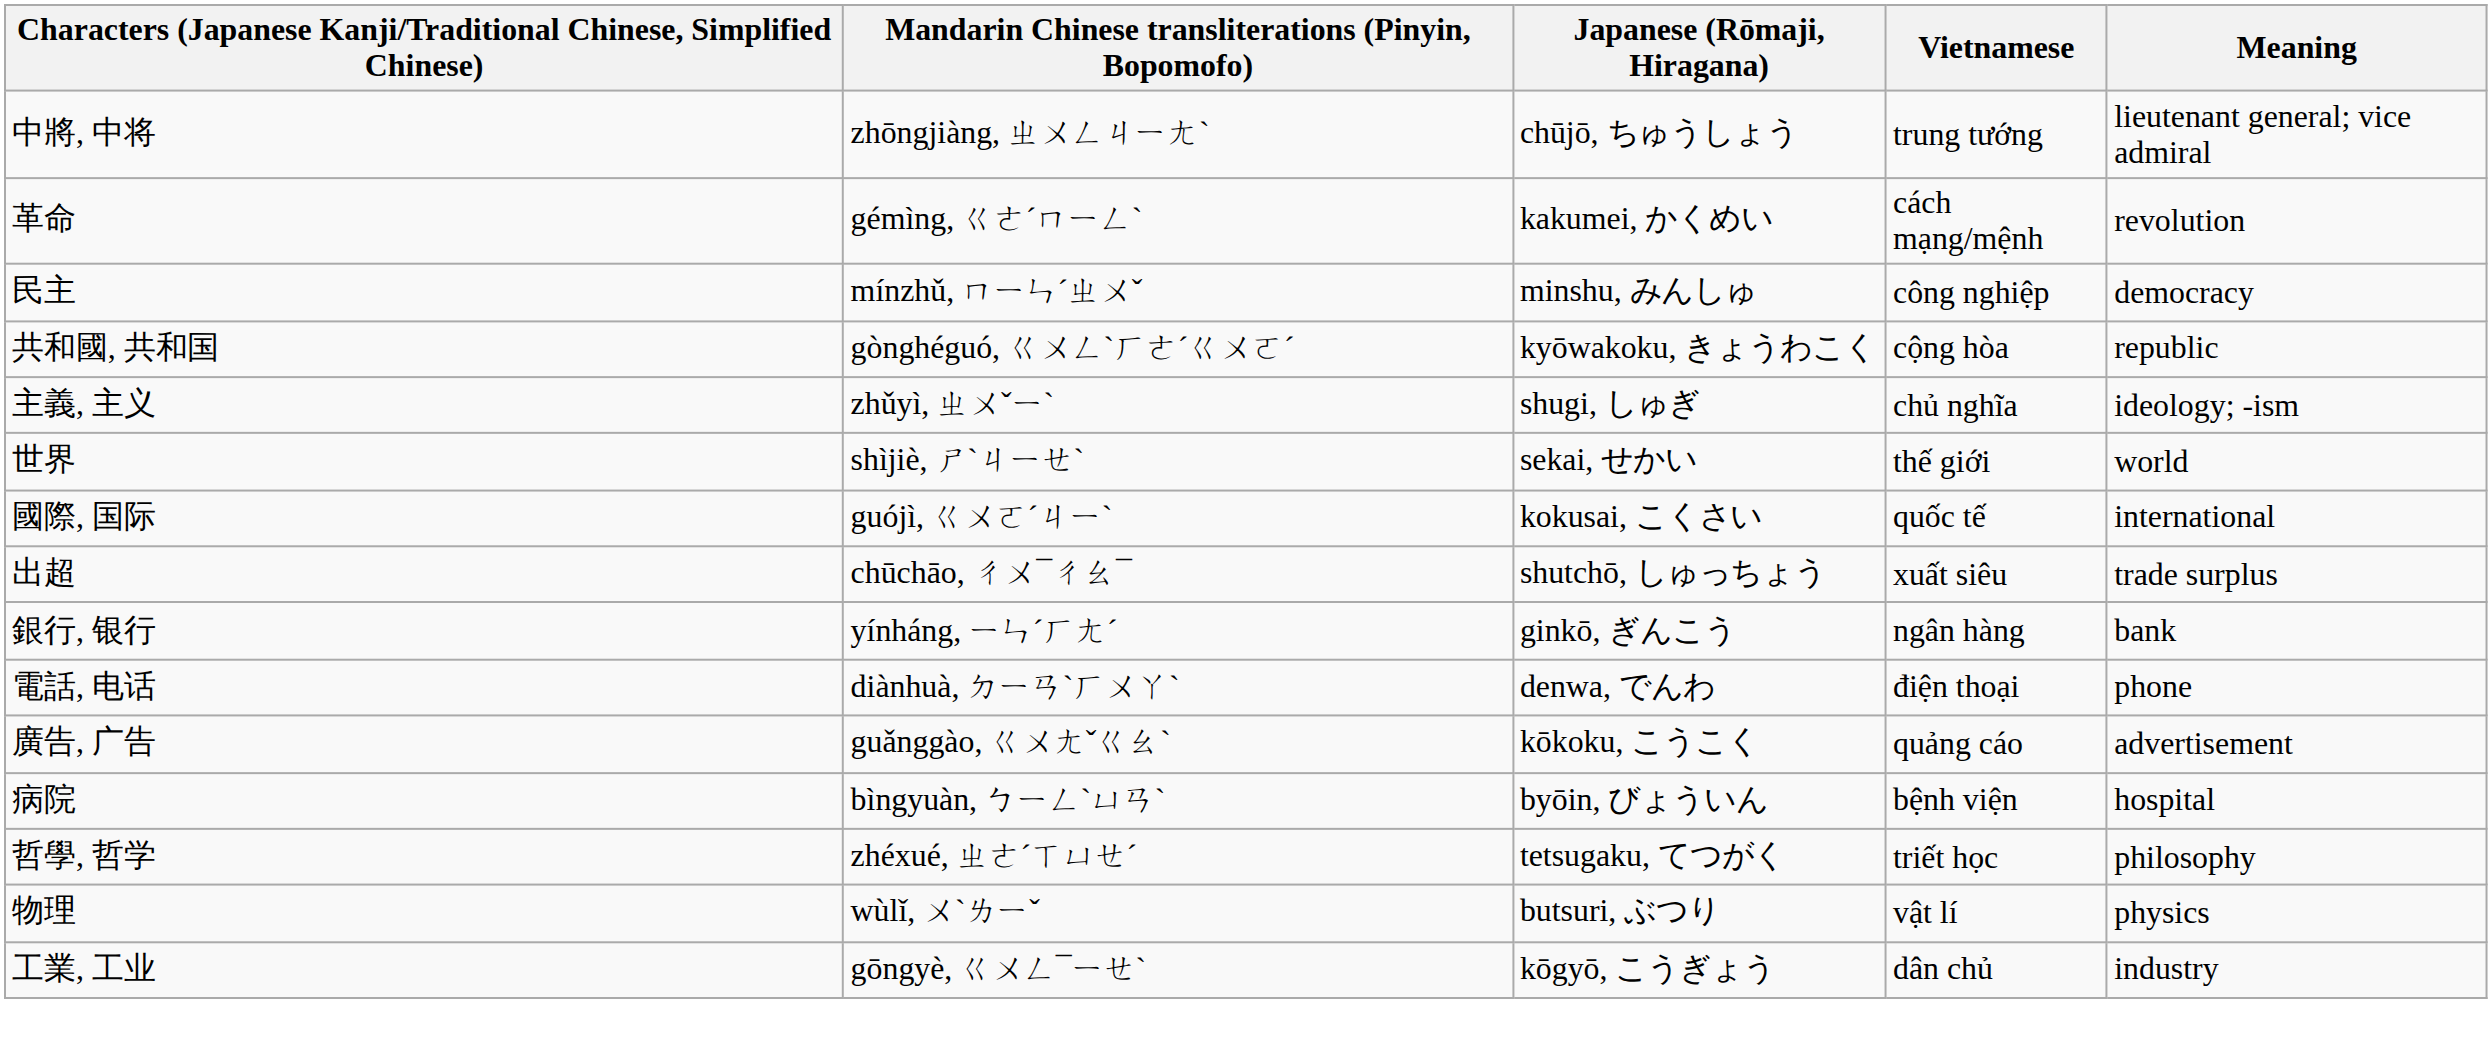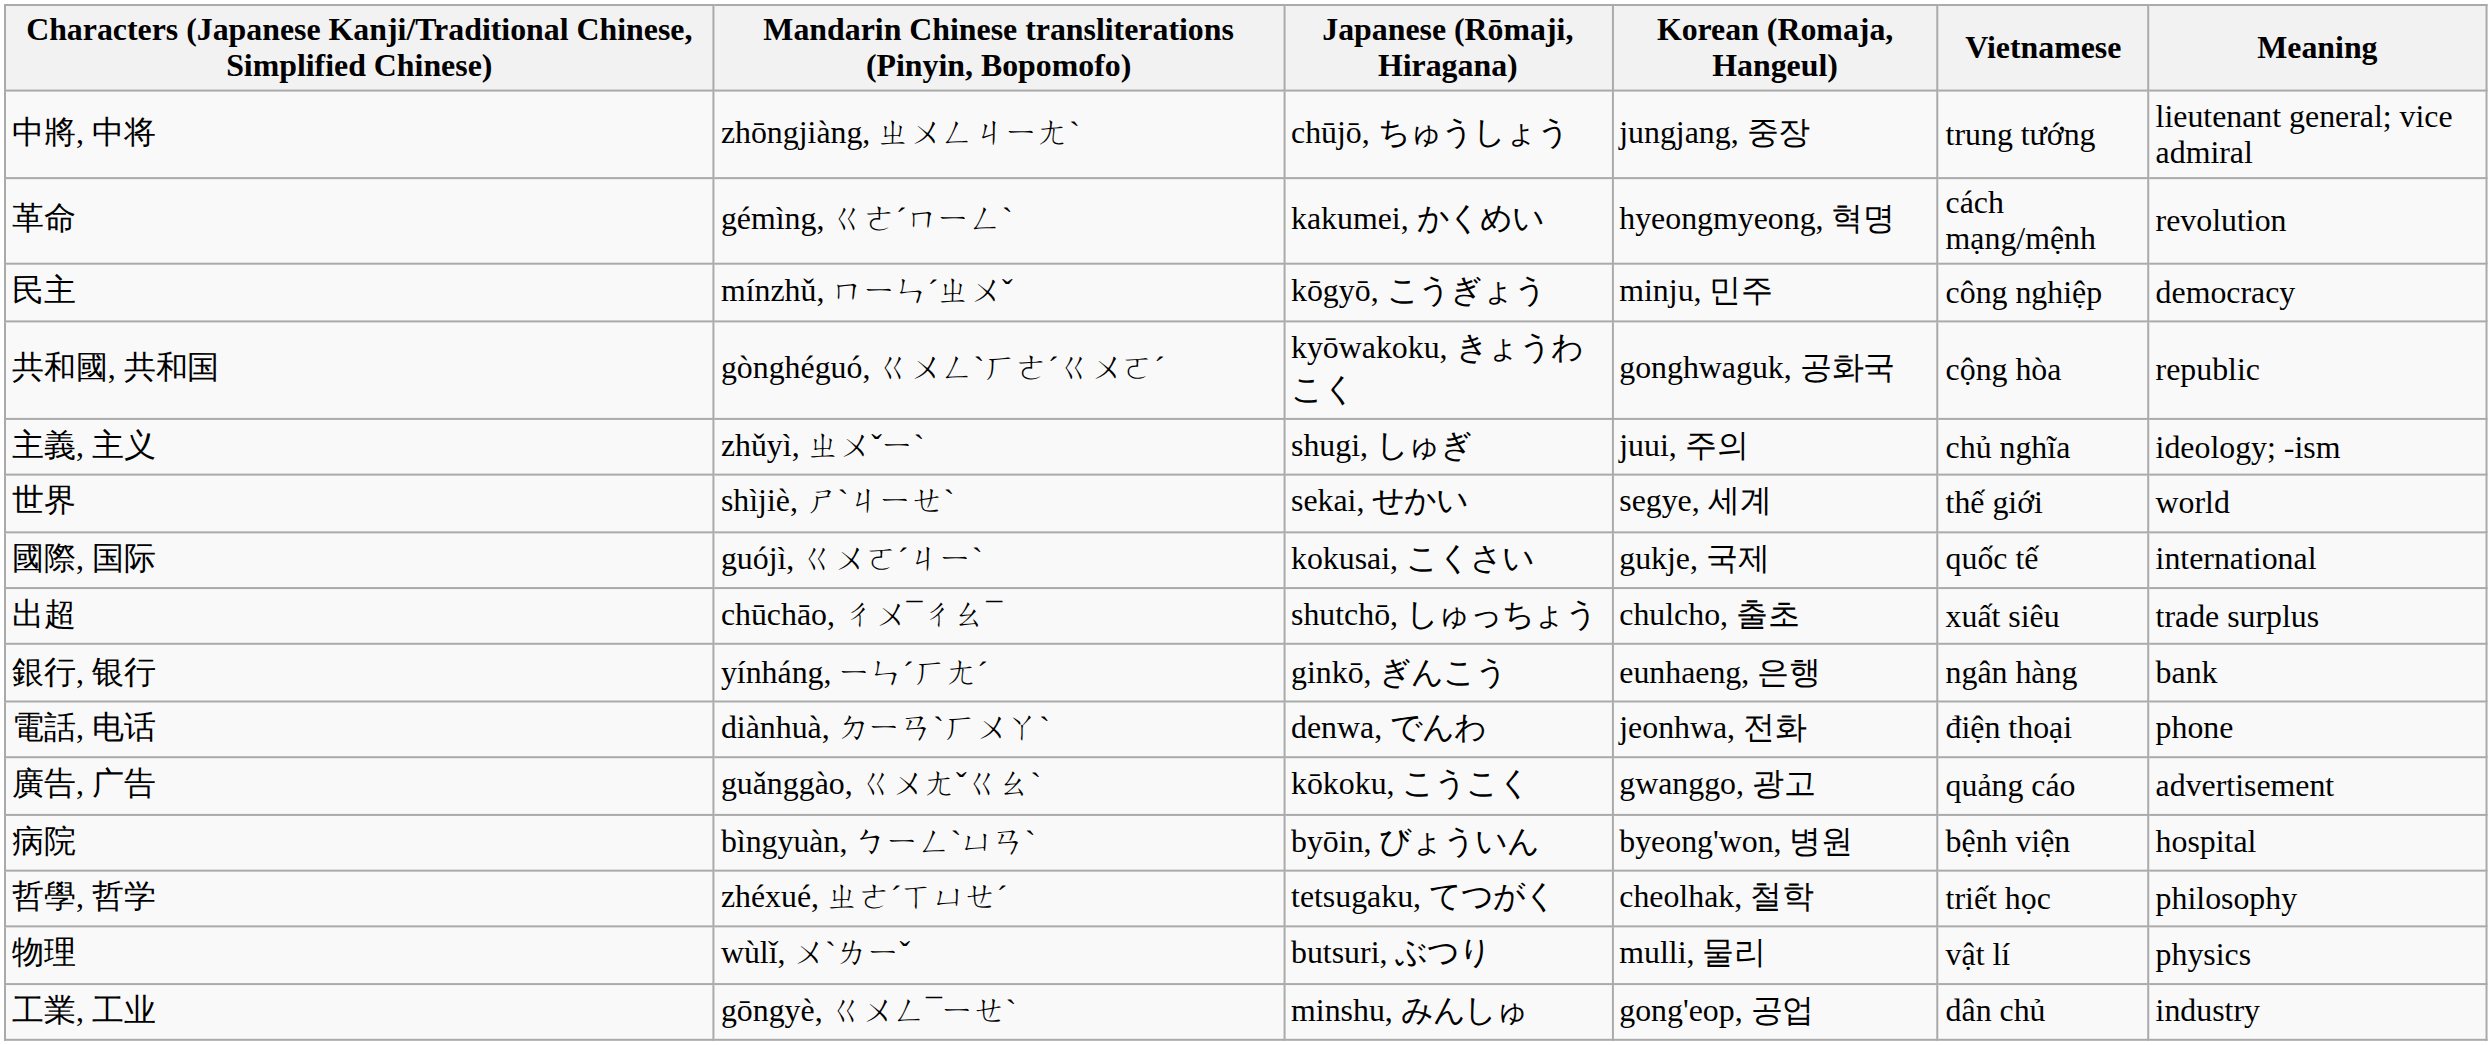 <table class="wikitable">
 <tr>
 <th>Characters (Japanese Kanji/Traditional Chinese, Simplified Chinese)</th>
 <th>Mandarin Chinese transliterations (Pinyin, Bopomofo)</th>
 <th>Japanese (Rōmaji, Hiragana)</th>
+<th>Korean (Romaja, Hangeul)</th>
 <th>Vietnamese</th>
 <th>Meaning</th>
 </tr>
 <tr>
 <td>中將, 中将</td>
 <td>zhōngjiàng, ㄓㄨㄥㄐㄧㄤˋ</td>
 <td>chūjō, ちゅうしょう</td>
+<td>jungjang, 중장</td>
 <td>trung tướng</td>
 <td>lieutenant general; vice admiral</td>
 </tr>
 <tr>
 <td>革命</td>
 <td>gémìng, ㄍㄜˊㄇㄧㄥˋ</td>
 <td>kakumei, かくめい</td>
+<td>hyeongmyeong, 혁명</td>
 <td>cách mạng/mệnh</td>
 <td>revolution</td>
 </tr>
 <tr>
 <td>民主</td>
 <td>mínzhǔ, ㄇㄧㄣˊㄓㄨˇ</td>
-<td>minshu, みんしゅ</td>
+<td>kōgyō, こうぎょう</td>
+<td>minju, 민주</td>
 <td>công nghiệp</td>
 <td>democracy</td>
 </tr>
 <tr>
 <td>共和國, 共和国</td>
 <td>gònghéguó, ㄍㄨㄥˋㄏㄜˊㄍㄨㄛˊ</td>
 <td>kyōwakoku, きょうわこく</td>
+<td>gonghwaguk, 공화국</td>
 <td>cộng hòa</td>
 <td>republic</td>
 </tr>
 <tr>
 <td>主義, 主义</td>
 <td>zhǔyì, ㄓㄨˇㄧˋ</td>
 <td>shugi, しゅぎ</td>
+<td>juui, 주의</td>
 <td>chủ nghĩa</td>
 <td>ideology; -ism</td>
 </tr>
 <tr>
 <td>世界</td>
 <td>shìjiè, ㄕˋㄐㄧㄝˋ</td>
 <td>sekai, せかい</td>
+<td>segye, 세계</td>
 <td>thế giới</td>
 <td>world</td>
 </tr>
 <tr>
 <td>國際, 国际</td>
 <td>guójì, ㄍㄨㄛˊㄐㄧˋ</td>
 <td>kokusai, こくさい</td>
+<td>gukje, 국제</td>
 <td>quốc tế</td>
 <td>international</td>
 </tr>
 <tr>
 <td>出超</td>
 <td>chūchāo, ㄔㄨ¯ㄔㄠ¯</td>
 <td>shutchō, しゅっちょう</td>
+<td>chulcho, 출초</td>
 <td>xuất siêu</td>
 <td>trade surplus</td>
 </tr>
 <tr>
 <td>銀行, 银行</td>
 <td>yínháng, ㄧㄣˊㄏㄤˊ</td>
 <td>ginkō, ぎんこう</td>
+<td>eunhaeng, 은행</td>
 <td>ngân hàng</td>
 <td>bank</td>
 </tr>
 <tr>
 <td>電話, 电话</td>
 <td>diànhuà, ㄉㄧㄢˋㄏㄨㄚˋ</td>
 <td>denwa, でんわ</td>
+<td>jeonhwa, 전화</td>
 <td>điện thoại</td>
 <td>phone</td>
 </tr>
 <tr>
 <td>廣告, 广告</td>
 <td>guǎnggào, ㄍㄨㄤˇㄍㄠˋ</td>
 <td>kōkoku, こうこく</td>
+<td>gwanggo, 광고</td>
 <td>quảng cáo</td>
 <td>advertisement</td>
 </tr>
 <tr>
 <td>病院</td>
 <td>bìngyuàn, ㄅㄧㄥˋㄩㄢˋ</td>
 <td>byōin, びょういん</td>
+<td>byeong'won, 병원</td>
 <td>bệnh viện</td>
 <td>hospital</td>
 </tr>
 <tr>
 <td>哲學, 哲学</td>
 <td>zhéxué, ㄓㄜˊㄒㄩㄝˊ</td>
 <td>tetsugaku, てつがく</td>
+<td>cheolhak, 철학</td>
 <td>triết học</td>
 <td>philosophy</td>
 </tr>
 <tr>
 <td>物理</td>
 <td>wùlǐ, ㄨˋㄌㄧˇ</td>
 <td>butsuri, ぶつり</td>
+<td>mulli, 물리</td>
 <td>vật lí</td>
 <td>physics</td>
 </tr>
 <tr>
 <td>工業, 工业</td>
 <td>gōngyè, ㄍㄨㄥ¯ㄧㄝˋ</td>
-<td>kōgyō, こうぎょう</td>
+<td>minshu, みんしゅ</td>
+<td>gong'eop, 공업</td>
 <td>dân chủ</td>
 <td>industry</td>
 </tr>
 </table>
